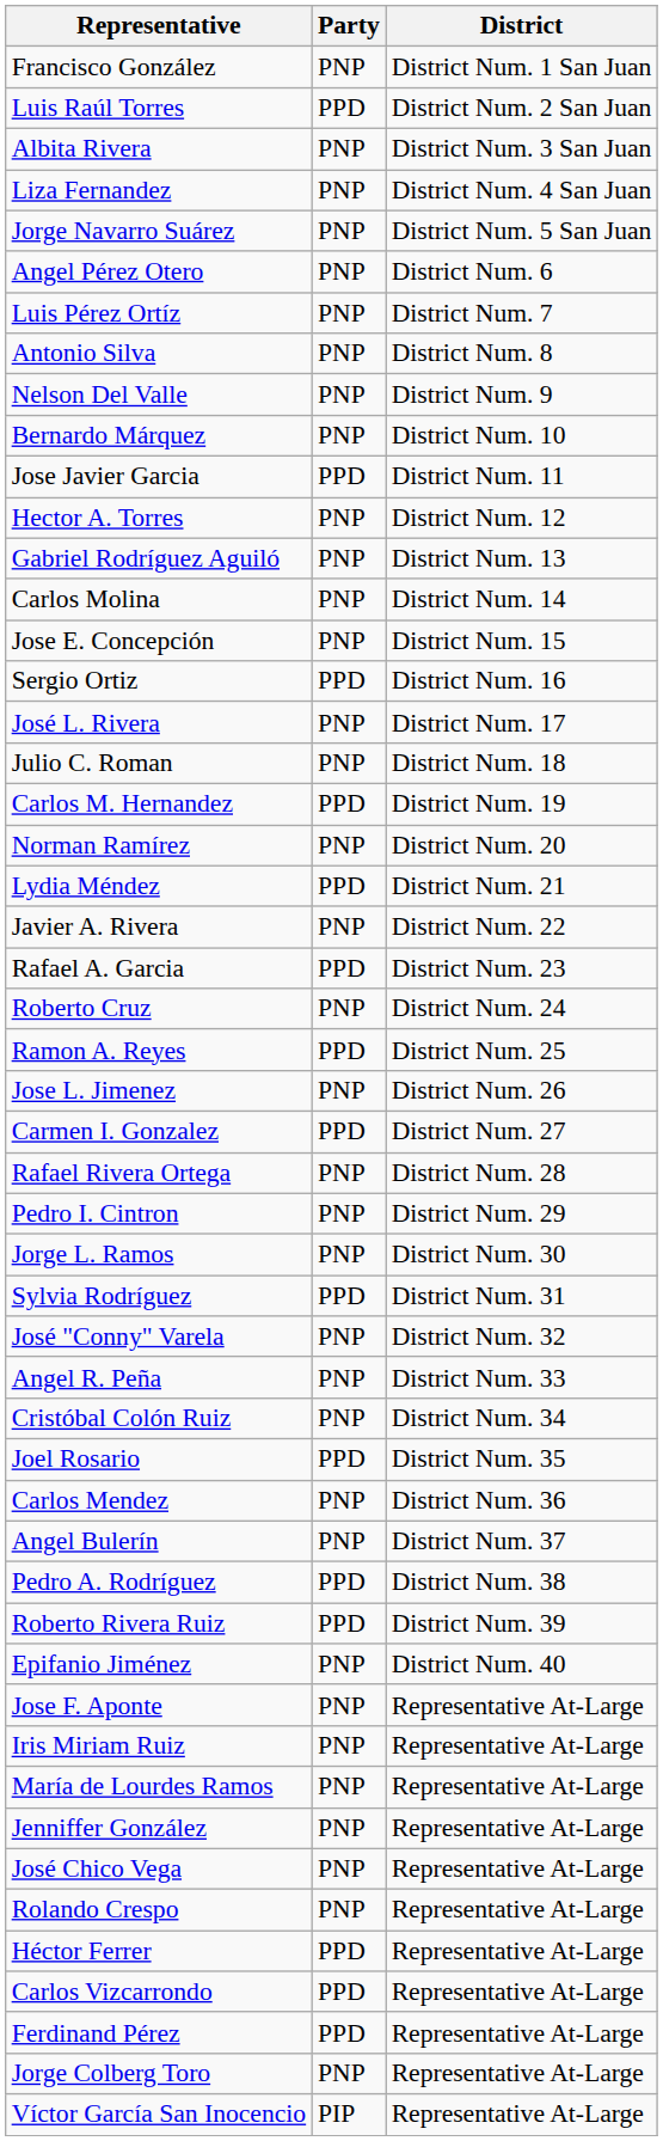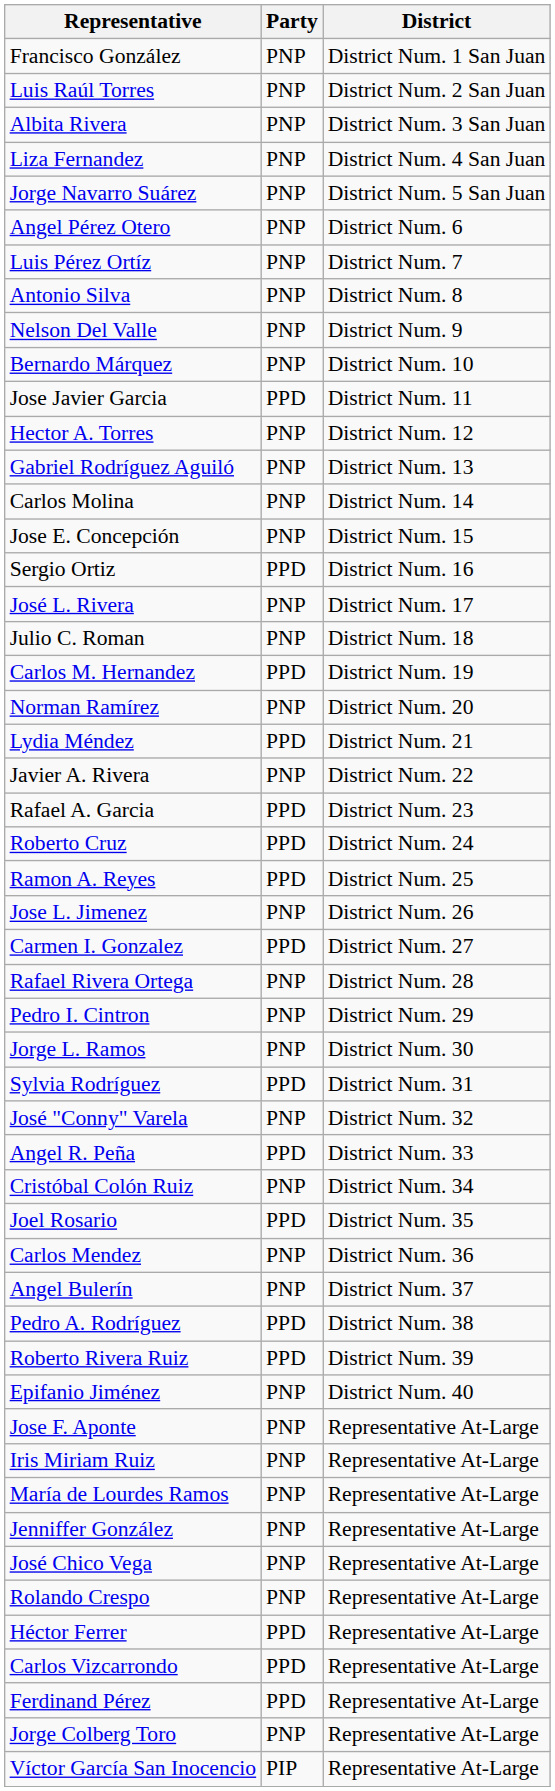 <table class="wikitable sortable">
 <tr>
 <th>Representative</th>
 <th>Party</th>
 <th>District</th>
 </tr>
 <tr>
 <td>Francisco González</td>
 <td>PNP</td>
 <td>District Num. 1 San Juan</td>
 </tr>
 <tr>
 <td><a href='#'>Luis Raúl Torres</a></td>
-<td>PPD</td>
+<td>PNP</td>
 <td>District Num. 2 San Juan</td>
 </tr>
 <tr>
 <td><a href='#'>Albita Rivera</a></td>
 <td>PNP</td>
 <td>District Num. 3 San Juan</td>
 </tr>
 <tr>
 <td><a href='#'>Liza Fernandez</a></td>
 <td>PNP</td>
 <td>District Num. 4 San Juan</td>
 </tr>
 <tr>
 <td><a href='#'>Jorge Navarro Suárez</a></td>
 <td>PNP</td>
 <td>District Num. 5 San Juan</td>
 </tr>
 <tr>
 <td><a href='#'>Angel Pérez Otero</a></td>
 <td>PNP</td>
 <td>District Num. 6</td>
 </tr>
 <tr>
 <td><a href='#'>Luis Pérez Ortíz</a></td>
 <td>PNP</td>
 <td>District Num. 7</td>
 </tr>
 <tr>
 <td><a href='#'>Antonio Silva</a></td>
 <td>PNP</td>
 <td>District Num. 8</td>
 </tr>
 <tr>
 <td><a href='#'>Nelson Del Valle</a></td>
 <td>PNP</td>
 <td>District Num. 9</td>
 </tr>
 <tr>
 <td><a href='#'>Bernardo Márquez</a></td>
 <td>PNP</td>
 <td>District Num. 10</td>
 </tr>
 <tr>
 <td>Jose Javier Garcia</td>
 <td>PPD</td>
 <td>District Num. 11</td>
 </tr>
 <tr>
 <td><a href='#'>Hector A. Torres</a></td>
 <td>PNP</td>
 <td>District Num. 12</td>
 </tr>
 <tr>
 <td><a href='#'>Gabriel Rodríguez Aguiló</a></td>
 <td>PNP</td>
 <td>District Num. 13</td>
 </tr>
 <tr>
 <td>Carlos Molina</td>
 <td>PNP</td>
 <td>District Num. 14</td>
 </tr>
 <tr>
 <td>Jose E. Concepción</td>
 <td>PNP</td>
 <td>District Num. 15</td>
 </tr>
 <tr>
 <td>Sergio Ortiz</td>
 <td>PPD</td>
 <td>District Num. 16</td>
 </tr>
 <tr>
 <td><a href='#'>José L. Rivera</a></td>
 <td>PNP</td>
 <td>District Num. 17</td>
 </tr>
 <tr>
 <td>Julio C. Roman</td>
 <td>PNP</td>
 <td>District Num. 18</td>
 </tr>
 <tr>
 <td><a href='#'>Carlos M. Hernandez</a></td>
 <td>PPD</td>
 <td>District Num. 19</td>
 </tr>
 <tr>
 <td><a href='#'>Norman Ramírez</a></td>
 <td>PNP</td>
 <td>District Num. 20</td>
 </tr>
 <tr>
 <td><a href='#'>Lydia Méndez</a></td>
 <td>PPD</td>
 <td>District Num. 21</td>
 </tr>
 <tr>
 <td>Javier A. Rivera</td>
 <td>PNP</td>
 <td>District Num. 22</td>
 </tr>
 <tr>
 <td>Rafael A. Garcia</td>
 <td>PPD</td>
 <td>District Num. 23</td>
 </tr>
 <tr>
 <td><a href='#'>Roberto Cruz</a></td>
-<td>PNP</td>
+<td>PPD</td>
 <td>District Num. 24</td>
 </tr>
 <tr>
 <td><a href='#'>Ramon A. Reyes</a></td>
 <td>PPD</td>
 <td>District Num. 25</td>
 </tr>
 <tr>
 <td><a href='#'>Jose L. Jimenez</a></td>
 <td>PNP</td>
 <td>District Num. 26</td>
 </tr>
 <tr>
 <td><a href='#'>Carmen I. Gonzalez</a></td>
 <td>PPD</td>
 <td>District Num. 27</td>
 </tr>
 <tr>
 <td><a href='#'>Rafael Rivera Ortega</a></td>
 <td>PNP</td>
 <td>District Num. 28</td>
 </tr>
 <tr>
 <td><a href='#'>Pedro I. Cintron</a></td>
 <td>PNP</td>
 <td>District Num. 29</td>
 </tr>
 <tr>
 <td><a href='#'>Jorge L. Ramos</a></td>
 <td>PNP</td>
 <td>District Num. 30</td>
 </tr>
 <tr>
 <td><a href='#'>Sylvia Rodríguez</a></td>
 <td>PPD</td>
 <td>District Num. 31</td>
 </tr>
 <tr>
 <td><a href='#'>José "Conny" Varela</a></td>
 <td>PNP</td>
 <td>District Num. 32</td>
 </tr>
 <tr>
 <td><a href='#'>Angel R. Peña</a></td>
-<td>PNP</td>
+<td>PPD</td>
 <td>District Num. 33</td>
 </tr>
 <tr>
 <td><a href='#'>Cristóbal Colón Ruiz</a></td>
 <td>PNP</td>
 <td>District Num. 34</td>
 </tr>
 <tr>
 <td><a href='#'>Joel Rosario</a></td>
 <td>PPD</td>
 <td>District Num. 35</td>
 </tr>
 <tr>
 <td><a href='#'>Carlos Mendez</a></td>
 <td>PNP</td>
 <td>District Num. 36</td>
 </tr>
 <tr>
 <td><a href='#'>Angel Bulerín</a></td>
 <td>PNP</td>
 <td>District Num. 37</td>
 </tr>
 <tr>
 <td><a href='#'>Pedro A. Rodríguez</a></td>
 <td>PPD</td>
 <td>District Num. 38</td>
 </tr>
 <tr>
 <td><a href='#'>Roberto Rivera Ruiz</a></td>
 <td>PPD</td>
 <td>District Num. 39</td>
 </tr>
 <tr>
 <td><a href='#'>Epifanio Jiménez</a></td>
 <td>PNP</td>
 <td>District Num. 40</td>
 </tr>
 <tr>
 <td><a href='#'>Jose F. Aponte</a></td>
 <td>PNP</td>
 <td>Representative At-Large</td>
 </tr>
 <tr>
 <td><a href='#'>Iris Miriam Ruiz</a></td>
 <td>PNP</td>
 <td>Representative At-Large</td>
 </tr>
 <tr>
 <td><a href='#'>María de Lourdes Ramos</a></td>
 <td>PNP</td>
 <td>Representative At-Large</td>
 </tr>
 <tr>
 <td><a href='#'>Jenniffer González</a></td>
 <td>PNP</td>
 <td>Representative At-Large</td>
 </tr>
 <tr>
 <td><a href='#'>José Chico Vega</a></td>
 <td>PNP</td>
 <td>Representative At-Large</td>
 </tr>
 <tr>
 <td><a href='#'>Rolando Crespo</a></td>
 <td>PNP</td>
 <td>Representative At-Large</td>
 </tr>
 <tr>
 <td><a href='#'>Héctor Ferrer</a></td>
 <td>PPD</td>
 <td>Representative At-Large</td>
 </tr>
 <tr>
 <td><a href='#'>Carlos Vizcarrondo</a></td>
 <td>PPD</td>
 <td>Representative At-Large</td>
 </tr>
 <tr>
 <td><a href='#'>Ferdinand Pérez</a></td>
 <td>PPD</td>
 <td>Representative At-Large</td>
 </tr>
 <tr>
 <td><a href='#'>Jorge Colberg Toro</a></td>
 <td>PNP</td>
 <td>Representative At-Large</td>
 </tr>
 <tr>
 <td><a href='#'>Víctor García San Inocencio</a></td>
 <td>PIP</td>
 <td>Representative At-Large</td>
 </tr>
 </table>
